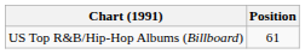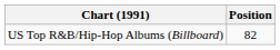 <table class="wikitable plainrowheaders">
 <tr>
 <th>Chart (1991)</th>
 <th>Position</th>
 </tr>
 <tr>
 <td>US Top R&B/Hip-Hop Albums (<em>Billboard</em>)</td>
-<td style="text-align:center">61</td>
+<td style="text-align:center">82</td>
 </tr>
 </table>
